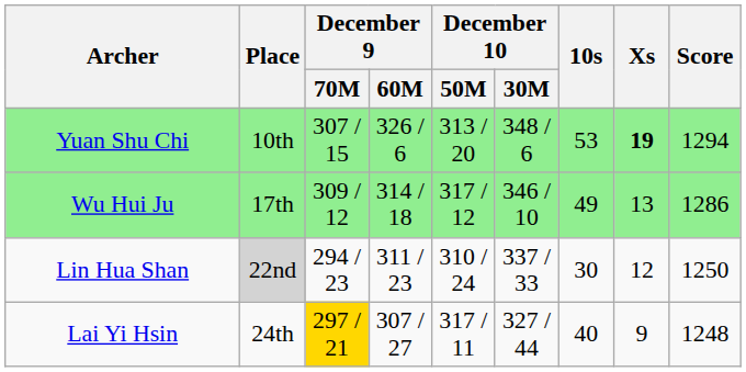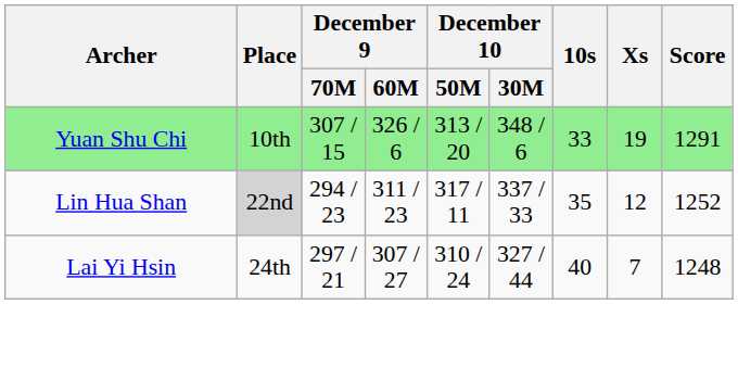 <table class=wikitable style="text-align:center">
 <tr>
 <th rowspan=2 width=150>Archer</th>
 <th rowspan=2 width=15>Place</th>
 <th colspan=2>December 9</th>
 <th colspan=2>December 10</th>
 <th rowspan=2 width=30>10s</th>
 <th rowspan=2 width=30>Xs</th>
 <th rowspan=2 width=40>Score</th>
 </tr>
 <tr>
 <th width=35>70M</th>
 <th width=35>60M</th>
 <th width=35>50M</th>
 <th width=35>30M</th>
 </tr>
 <tr bgcolor=lightgreen>
 <td><a href='#'>Yuan Shu Chi</a></td>
 <td>10th</td>
 <td>307 / 15</td>
 <td>326 / 6</td>
 <td>313 / 20</td>
 <td>348 / 6</td>
-<td>53</td>
-<td><strong>19</strong></td>
-<td>1294</td>
-</tr>
-<tr bgcolor=lightgreen>
-<td><a href='#'>Wu Hui Ju</a></td>
-<td>17th</td>
-<td>309 / 12</td>
-<td>314 / 18</td>
-<td>317 / 12</td>
-<td>346 / 10</td>
-<td>49</td>
-<td>13</td>
-<td>1286</td>
+<td>33</td>
+<td>19</td>
+<td>1291</td>
 </tr>
 <tr>
 <td><a href='#'>Lin Hua Shan</a></td>
 <td style="background: lightgrey;">22nd</td>
 <td>294 / 23</td>
 <td>311 / 23</td>
-<td>310 / 24</td>
+<td>317 / 11</td>
 <td>337 / 33</td>
-<td>30</td>
+<td>35</td>
 <td>12</td>
-<td>1250</td>
+<td>1252</td>
 </tr>
 <tr>
 <td><a href='#'>Lai Yi Hsin</a></td>
 <td>24th</td>
-<td style="background: gold;">297 / 21</td>
+<td>297 / 21</td>
 <td>307 / 27</td>
-<td>317 / 11</td>
+<td>310 / 24</td>
 <td>327 / 44</td>
 <td>40</td>
-<td>9</td>
+<td>7</td>
 <td>1248</td>
 </tr>
 </table>
